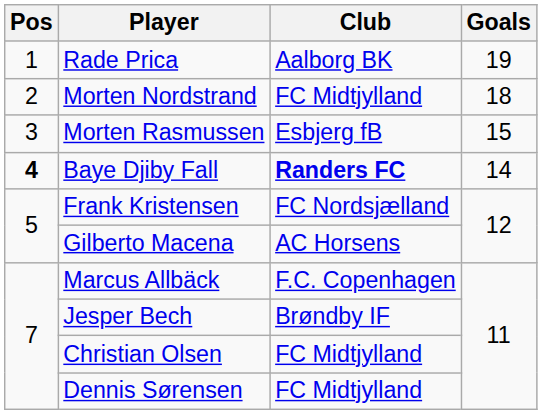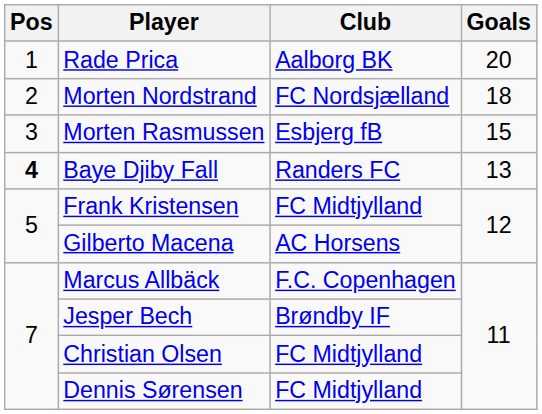 <table class="wikitable" style="text-align: center;">
 <tr>
 <th>Pos</th>
 <th>Player</th>
 <th>Club</th>
 <th>Goals</th>
 </tr>
 <tr>
 <td>1</td>
 <td align="left"> <a href='#'>Rade Prica</a></td>
 <td align="left"><a href='#'>Aalborg BK</a></td>
-<td>19</td>
+<td>20</td>
 </tr>
 <tr>
 <td>2</td>
 <td align="left"> <a href='#'>Morten Nordstrand</a></td>
-<td align="left"><a href='#'>FC Midtjylland</a></td>
+<td align="left"><a href='#'>FC Nordsjælland</a></td>
 <td>18</td>
 </tr>
 <tr>
 <td>3</td>
 <td align="left"> <a href='#'>Morten Rasmussen</a></td>
 <td align="left"><a href='#'>Esbjerg fB</a></td>
 <td>15</td>
 </tr>
 <tr>
 <td><strong>4</strong></td>
 <td align="left"> <a href='#'>Baye Djiby Fall</a></td>
-<td align="left"><strong><a href='#'>Randers FC</a></strong></td>
-<td>14</td>
+<td align="left"><a href='#'>Randers FC</a></td>
+<td>13</td>
 </tr>
 <tr>
 <td rowspan="2">5</td>
 <td align="left"> <a href='#'>Frank Kristensen</a></td>
-<td align="left"><a href='#'>FC Nordsjælland</a></td>
+<td align="left"><a href='#'>FC Midtjylland</a></td>
 <td rowspan="2">12</td>
 </tr>
 <tr>
 <td align="left"> <a href='#'>Gilberto Macena</a></td>
 <td align="left"><a href='#'>AC Horsens</a></td>
 </tr>
 <tr>
 <td rowspan="4">7</td>
 <td align="left"> <a href='#'>Marcus Allbäck</a></td>
 <td align="left"><a href='#'>F.C. Copenhagen</a></td>
 <td rowspan="4">11</td>
 </tr>
 <tr>
 <td align="left"> <a href='#'>Jesper Bech</a></td>
 <td align="left"><a href='#'>Brøndby IF</a></td>
 </tr>
 <tr>
 <td align="left"> <a href='#'>Christian Olsen</a></td>
 <td align="left"><a href='#'>FC Midtjylland</a></td>
 </tr>
 <tr>
 <td align="left"> <a href='#'>Dennis Sørensen</a></td>
 <td align="left"><a href='#'>FC Midtjylland</a></td>
 </tr>
 </table>
